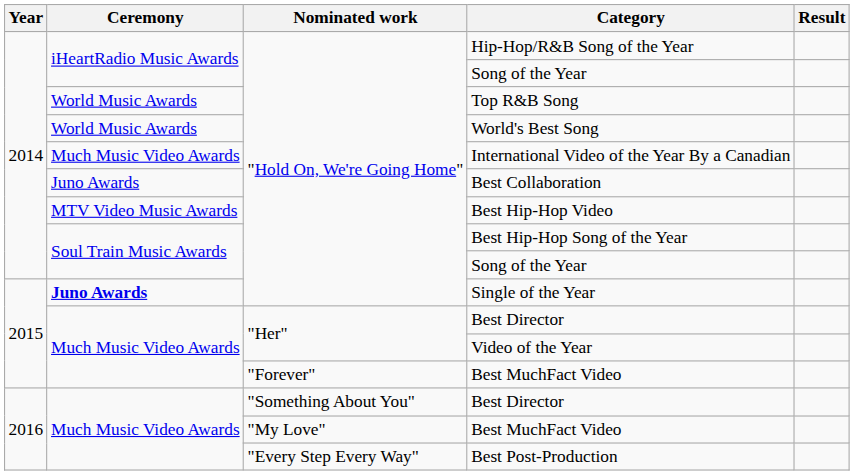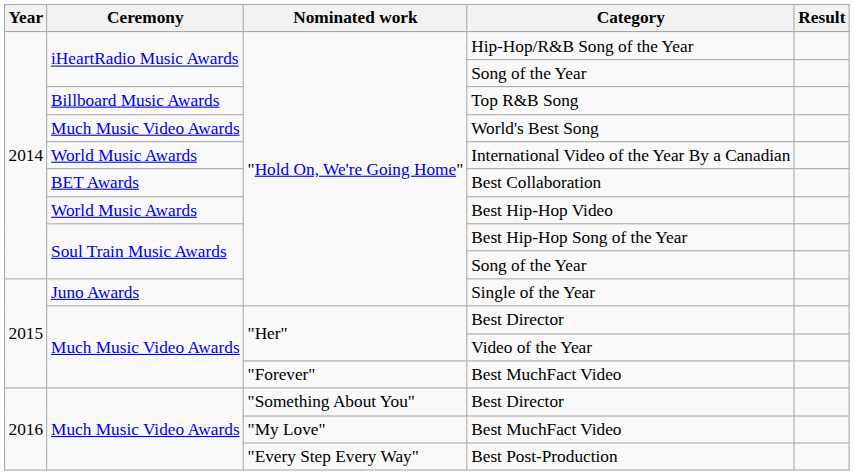 <table class="wikitable">
 <tr>
 <th>Year</th>
 <th>Ceremony</th>
 <th>Nominated work</th>
 <th>Category</th>
 <th>Result</th>
 </tr>
 <tr>
 <td rowspan="9">2014</td>
 <td rowspan="2"><a href='#'>iHeartRadio Music Awards</a></td>
 <td rowspan="10">"<a href='#'>Hold On, We're Going Home</a>"<br></td>
 <td>Hip-Hop/R&B Song of the Year</td>
 <td></td>
 </tr>
 <tr>
 <td>Song of the Year</td>
 <td></td>
 </tr>
 <tr>
-<td><a href='#'>World Music Awards</a></td>
+<td><a href='#'>Billboard Music Awards</a></td>
 <td>Top R&B Song</td>
 <td></td>
 </tr>
 <tr>
-<td><a href='#'>World Music Awards</a></td>
+<td><a href='#'>Much Music Video Awards</a></td>
 <td>World's Best Song</td>
 <td></td>
 </tr>
 <tr>
-<td><a href='#'>Much Music Video Awards</a></td>
+<td><a href='#'>World Music Awards</a></td>
 <td>International Video of the Year By a Canadian</td>
 <td></td>
 </tr>
 <tr>
-<td><a href='#'>Juno Awards</a></td>
+<td><a href='#'>BET Awards</a></td>
 <td>Best Collaboration</td>
 <td></td>
 </tr>
 <tr>
-<td><a href='#'>MTV Video Music Awards</a></td>
+<td><a href='#'>World Music Awards</a></td>
 <td>Best Hip-Hop Video</td>
 <td></td>
 </tr>
 <tr>
 <td rowspan="2"><a href='#'>Soul Train Music Awards</a></td>
 <td>Best Hip-Hop Song of the Year</td>
 <td></td>
 </tr>
 <tr>
 <td>Song of the Year</td>
 <td></td>
 </tr>
 <tr>
 <td rowspan="4">2015</td>
-<td><strong><a href='#'>Juno Awards</a></strong></td>
+<td><a href='#'>Juno Awards</a></td>
 <td>Single of the Year</td>
 <td></td>
 </tr>
 <tr>
 <td rowspan="3"><a href='#'>Much Music Video Awards</a></td>
 <td rowspan="2">"Her"</td>
 <td>Best Director</td>
 <td></td>
 </tr>
 <tr>
 <td>Video of the Year</td>
 <td></td>
 </tr>
 <tr>
 <td>"Forever"</td>
 <td>Best MuchFact Video</td>
 <td></td>
 </tr>
 <tr>
 <td rowspan="3">2016</td>
 <td rowspan="3"><a href='#'>Much Music Video Awards</a></td>
 <td>"Something About You"</td>
 <td>Best Director</td>
 <td></td>
 </tr>
 <tr>
 <td>"My Love"<br></td>
 <td>Best MuchFact Video</td>
 <td></td>
 </tr>
 <tr>
 <td>"Every Step Every Way"</td>
 <td>Best Post-Production</td>
 <td></td>
 </tr>
 </table>
